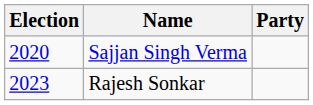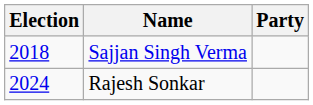 <table class="wikitable sortable">
 <tr>
 <th>Election</th>
 <th>Name</th>
 <th colspan=2>Party</th>
 </tr>
 <tr>
-<td><a href='#'>2020</a></td>
+<td><a href='#'>2018</a></td>
 <td><a href='#'>Sajjan Singh Verma</a></td>
 <td></td>
 </tr>
 <tr>
-<td><a href='#'>2023</a></td>
+<td><a href='#'>2024</a></td>
 <td>Rajesh Sonkar</td>
 <td></td>
 </tr>
 </table>
